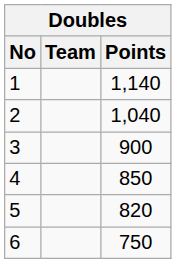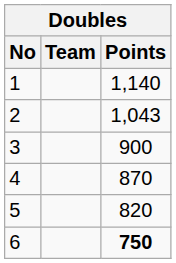 <table class="wikitable">
 <tr>
 <th colspan=3>Doubles</th>
 </tr>
 <tr>
 <th>No</th>
 <th>Team</th>
 <th>Points</th>
 </tr>
 <tr>
 <td>1</td>
 <td> <br> </td>
 <td align="center">1,140</td>
 </tr>
 <tr>
 <td>2</td>
 <td> <br> </td>
-<td align="center">1,040</td>
+<td align="center">1,043</td>
 </tr>
 <tr>
 <td>3</td>
 <td> <br> </td>
 <td align="center">900</td>
 </tr>
 <tr>
 <td>4</td>
 <td> <br> </td>
-<td align="center">850</td>
+<td align="center">870</td>
 </tr>
 <tr>
 <td>5</td>
 <td> <br> </td>
 <td align="center">820</td>
 </tr>
 <tr>
 <td>6</td>
 <td> <br> </td>
-<td align="center">750</td>
+<td align="center"><strong>750</strong></td>
 </tr>
 </table>
